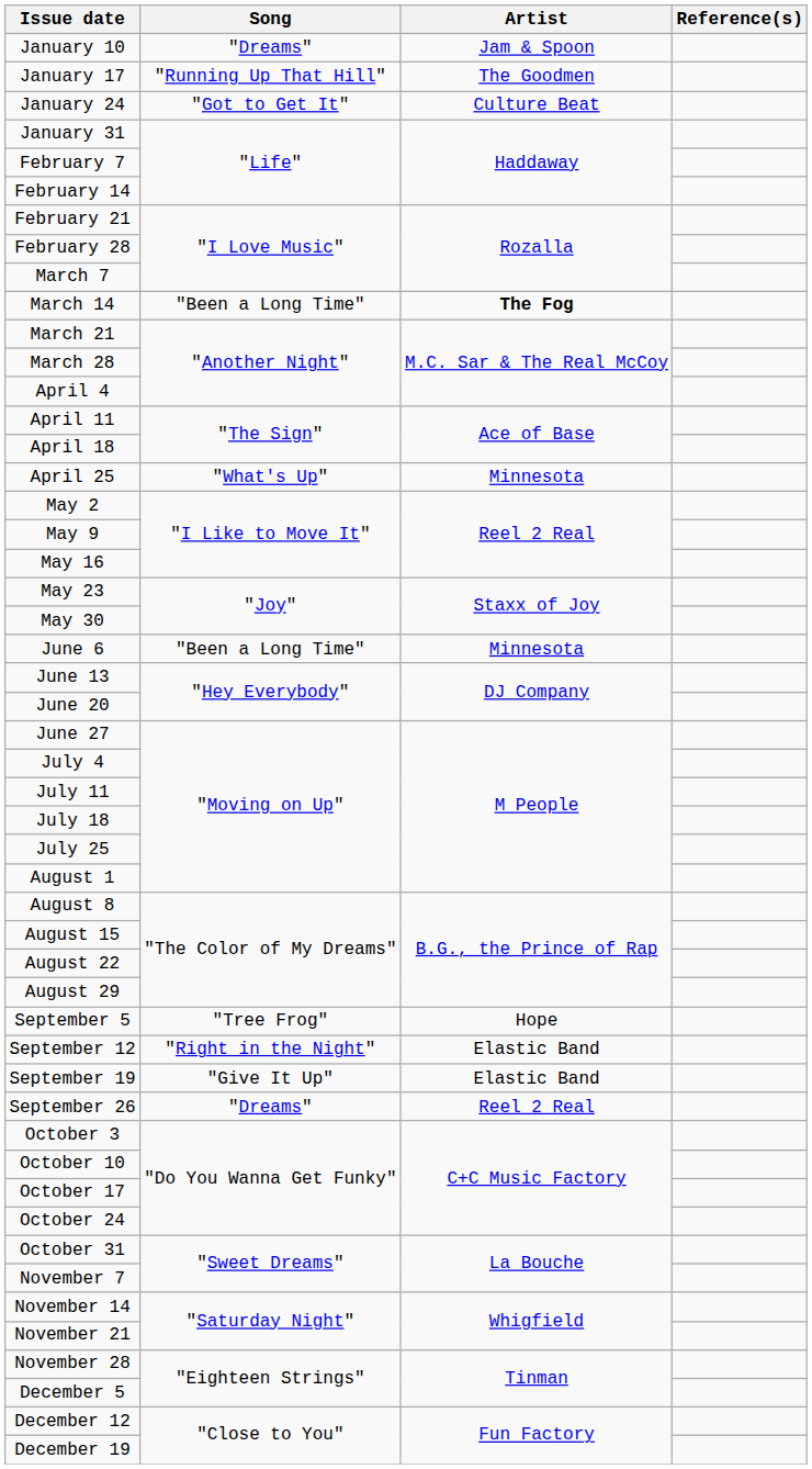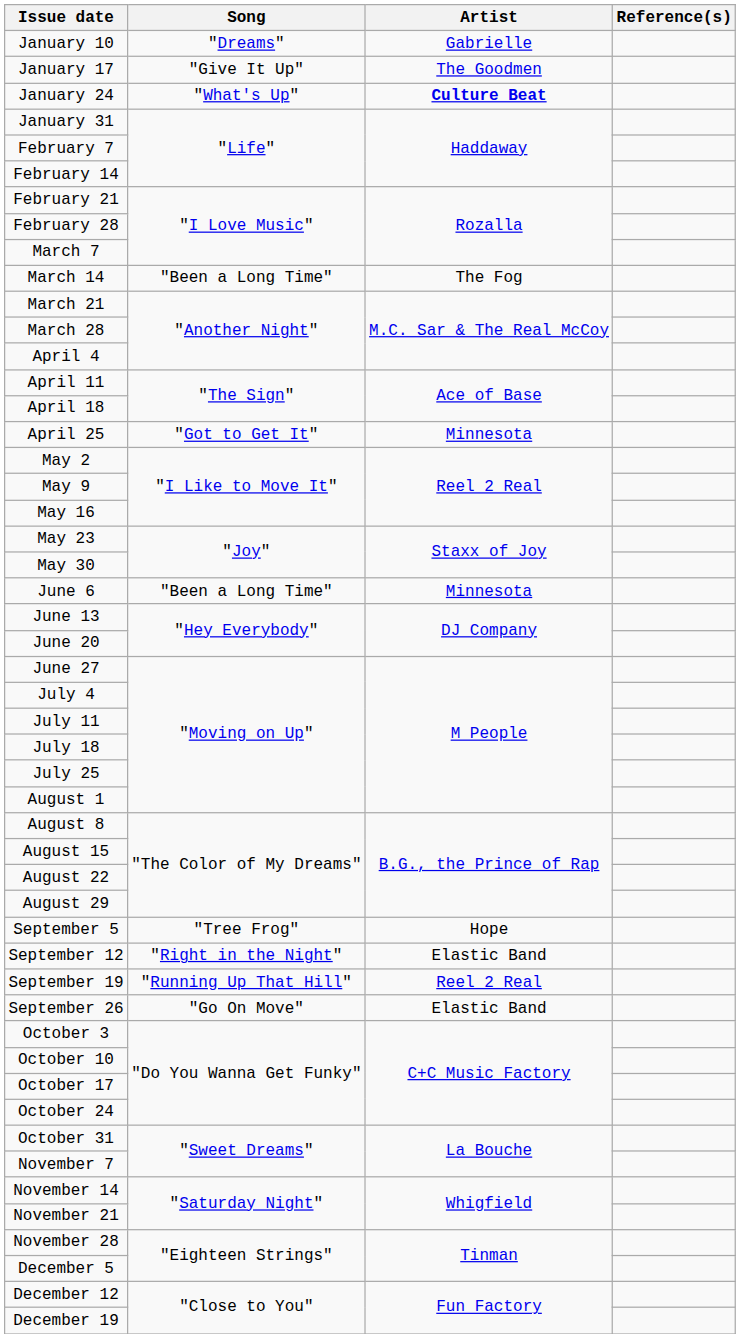 <table class="wikitable" style="text-align: center;">
 <tr>
 <th>Issue date</th>
 <th>Song</th>
 <th>Artist</th>
 <th>Reference(s)</th>
 </tr>
 <tr>
 <td>January 10</td>
 <td>"<a href='#'>Dreams</a>"</td>
-<td><a href='#'>Jam & Spoon</a></td>
+<td><a href='#'>Gabrielle</a></td>
 <td></td>
 </tr>
 <tr>
 <td>January 17</td>
-<td>"<a href='#'>Running Up That Hill</a>"</td>
+<td>"Give It Up"</td>
 <td><a href='#'>The Goodmen</a></td>
 <td></td>
 </tr>
 <tr>
 <td>January 24</td>
-<td>"<a href='#'>Got to Get It</a>"</td>
-<td><a href='#'>Culture Beat</a></td>
+<td>"<a href='#'>What's Up</a>"</td>
+<td><strong><a href='#'>Culture Beat</a></strong></td>
 <td></td>
 </tr>
 <tr>
 <td>January 31</td>
 <td rowspan=3>"<a href='#'>Life</a>"</td>
 <td rowspan=3><a href='#'>Haddaway</a></td>
 <td></td>
 </tr>
 <tr>
 <td>February 7</td>
 <td></td>
 </tr>
 <tr>
 <td>February 14</td>
 <td></td>
 </tr>
 <tr>
 <td>February 21</td>
 <td rowspan=3>"<a href='#'>I Love Music</a>"</td>
 <td rowspan=3><a href='#'>Rozalla</a></td>
 <td></td>
 </tr>
 <tr>
 <td>February 28</td>
 <td></td>
 </tr>
 <tr>
 <td>March 7</td>
 <td></td>
 </tr>
 <tr>
 <td>March 14</td>
 <td>"Been a Long Time"</td>
-<td><strong>The Fog</strong></td>
+<td>The Fog</td>
 <td></td>
 </tr>
 <tr>
 <td>March 21</td>
 <td rowspan=3>"<a href='#'>Another Night</a>"</td>
 <td rowspan=3><a href='#'>M.C. Sar & The Real McCoy</a></td>
 <td></td>
 </tr>
 <tr>
 <td>March 28</td>
 <td></td>
 </tr>
 <tr>
 <td>April 4</td>
 <td></td>
 </tr>
 <tr>
 <td>April 11</td>
 <td rowspan=2>"<a href='#'>The Sign</a>"</td>
 <td rowspan=2><a href='#'>Ace of Base</a></td>
 <td></td>
 </tr>
 <tr>
 <td>April 18</td>
 <td></td>
 </tr>
 <tr>
 <td>April 25</td>
-<td>"<a href='#'>What's Up</a>"</td>
+<td>"<a href='#'>Got to Get It</a>"</td>
 <td><a href='#'>Minnesota</a></td>
 <td></td>
 </tr>
 <tr>
 <td>May 2</td>
 <td rowspan=3>"<a href='#'>I Like to Move It</a>"</td>
 <td rowspan=3><a href='#'>Reel 2 Real</a></td>
 <td></td>
 </tr>
 <tr>
 <td>May 9</td>
 <td></td>
 </tr>
 <tr>
 <td>May 16</td>
 <td></td>
 </tr>
 <tr>
 <td>May 23</td>
 <td rowspan=2>"<a href='#'>Joy</a>"</td>
 <td rowspan=2><a href='#'>Staxx of Joy</a></td>
 <td></td>
 </tr>
 <tr>
 <td>May 30</td>
 <td></td>
 </tr>
 <tr>
 <td>June 6</td>
 <td>"Been a Long Time"</td>
 <td><a href='#'>Minnesota</a></td>
 <td></td>
 </tr>
 <tr>
 <td>June 13</td>
 <td rowspan=2>"<a href='#'>Hey Everybody</a>"</td>
 <td rowspan=2><a href='#'>DJ Company</a></td>
 <td></td>
 </tr>
 <tr>
 <td>June 20</td>
 <td></td>
 </tr>
 <tr>
 <td>June 27</td>
 <td rowspan=6>"<a href='#'>Moving on Up</a>"</td>
 <td rowspan=6><a href='#'>M People</a></td>
 <td></td>
 </tr>
 <tr>
 <td>July 4</td>
 <td></td>
 </tr>
 <tr>
 <td>July 11</td>
 <td></td>
 </tr>
 <tr>
 <td>July 18</td>
 <td></td>
 </tr>
 <tr>
 <td>July 25</td>
 <td></td>
 </tr>
 <tr>
 <td>August 1</td>
 <td></td>
 </tr>
 <tr>
 <td>August 8</td>
 <td rowspan=4>"The Color of My Dreams"</td>
 <td rowspan=4><a href='#'>B.G., the Prince of Rap</a></td>
 <td></td>
 </tr>
 <tr>
 <td>August 15</td>
 <td></td>
 </tr>
 <tr>
 <td>August 22</td>
 <td></td>
 </tr>
 <tr>
 <td>August 29</td>
 <td></td>
 </tr>
 <tr>
 <td>September 5</td>
 <td>"Tree Frog"</td>
 <td>Hope</td>
 <td></td>
 </tr>
 <tr>
 <td>September 12</td>
 <td>"<a href='#'>Right in the Night</a>"</td>
 <td>Elastic Band</td>
 <td></td>
 </tr>
 <tr>
 <td>September 19</td>
-<td>"Give It Up"</td>
-<td>Elastic Band</td>
+<td>"<a href='#'>Running Up That Hill</a>"</td>
+<td><a href='#'>Reel 2 Real</a></td>
 <td></td>
 </tr>
 <tr>
 <td>September 26</td>
-<td>"<a href='#'>Dreams</a>"</td>
-<td><a href='#'>Reel 2 Real</a></td>
+<td>"Go On Move"</td>
+<td>Elastic Band</td>
 <td></td>
 </tr>
 <tr>
 <td>October 3</td>
 <td rowspan=4>"Do You Wanna Get Funky"</td>
 <td rowspan=4><a href='#'>C+C Music Factory</a></td>
 <td></td>
 </tr>
 <tr>
 <td>October 10</td>
 <td></td>
 </tr>
 <tr>
 <td>October 17</td>
 <td></td>
 </tr>
 <tr>
 <td>October 24</td>
 <td></td>
 </tr>
 <tr>
 <td>October 31</td>
 <td rowspan=2>"<a href='#'>Sweet Dreams</a>"</td>
 <td rowspan=2><a href='#'>La Bouche</a></td>
 <td></td>
 </tr>
 <tr>
 <td>November 7</td>
 <td></td>
 </tr>
 <tr>
 <td>November 14</td>
 <td rowspan=2>"<a href='#'>Saturday Night</a>"</td>
 <td rowspan=2><a href='#'>Whigfield</a></td>
 <td></td>
 </tr>
 <tr>
 <td>November 21</td>
 <td></td>
 </tr>
 <tr>
 <td>November 28</td>
 <td rowspan=2>"Eighteen Strings"</td>
 <td rowspan=2><a href='#'>Tinman</a></td>
 <td></td>
 </tr>
 <tr>
 <td>December 5</td>
 <td></td>
 </tr>
 <tr>
 <td>December 12</td>
 <td rowspan=2>"Close to You"</td>
 <td rowspan=2><a href='#'>Fun Factory</a></td>
 <td></td>
 </tr>
 <tr>
 <td>December 19</td>
 <td></td>
 </tr>
 <tr>
 </tr>
 </table>
